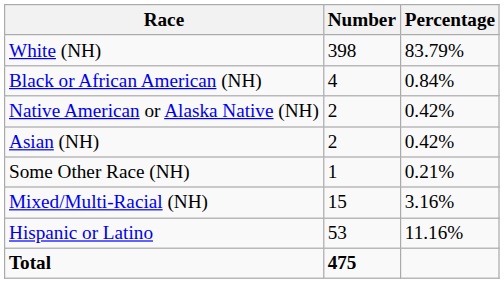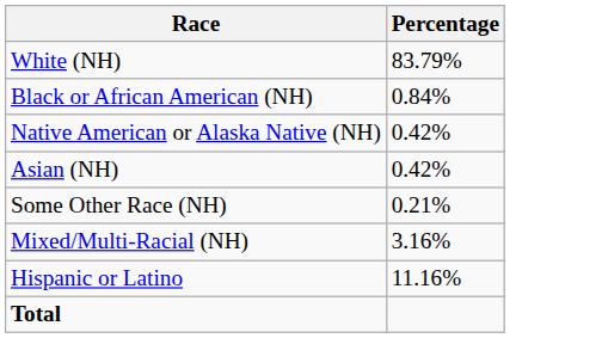 <table class="wikitable">
 <tr>
 <th>Race</th>
-<th>Number</th>
 <th>Percentage</th>
 </tr>
 <tr>
 <td><a href='#'>White</a> (NH)</td>
-<td>398</td>
 <td>83.79%</td>
 </tr>
 <tr>
 <td><a href='#'>Black or African American</a> (NH)</td>
-<td>4</td>
 <td>0.84%</td>
 </tr>
 <tr>
 <td><a href='#'>Native American</a> or <a href='#'>Alaska Native</a> (NH)</td>
-<td>2</td>
 <td>0.42%</td>
 </tr>
 <tr>
 <td><a href='#'>Asian</a> (NH)</td>
-<td>2</td>
 <td>0.42%</td>
 </tr>
 <tr>
 <td>Some Other Race (NH)</td>
-<td>1</td>
 <td>0.21%</td>
 </tr>
 <tr>
 <td><a href='#'>Mixed/Multi-Racial</a> (NH)</td>
-<td>15</td>
 <td>3.16%</td>
 </tr>
 <tr>
 <td><a href='#'>Hispanic or Latino</a></td>
-<td>53</td>
 <td>11.16%</td>
 </tr>
 <tr>
 <td><strong>Total</strong></td>
-<td><strong>475</strong></td>
 <td></td>
 </tr>
 </table>
